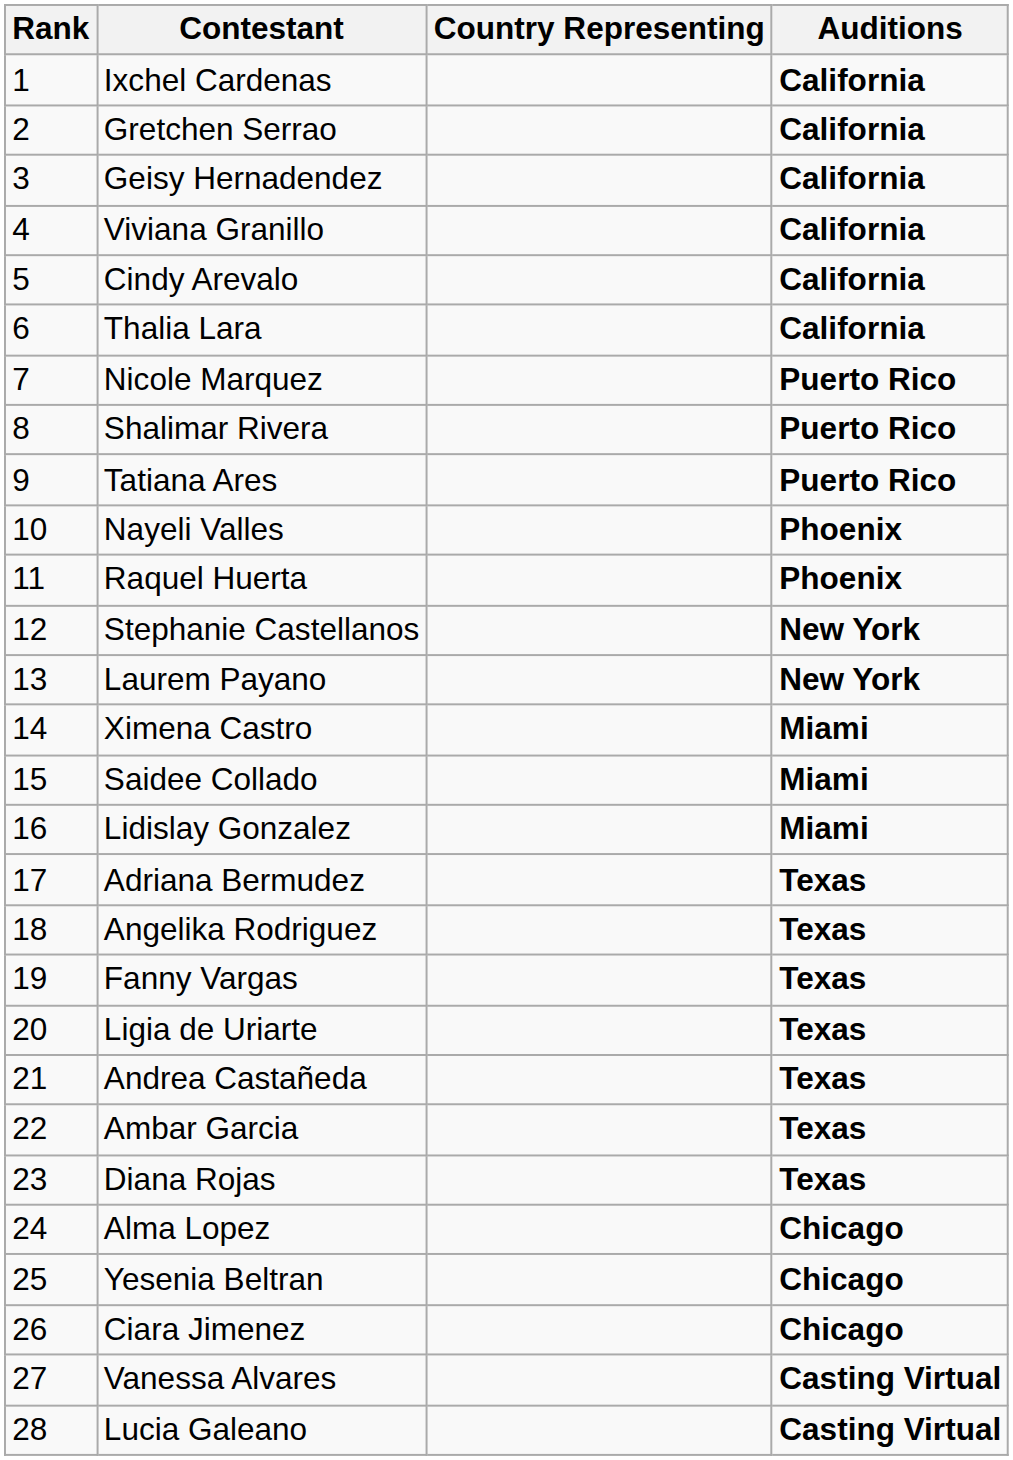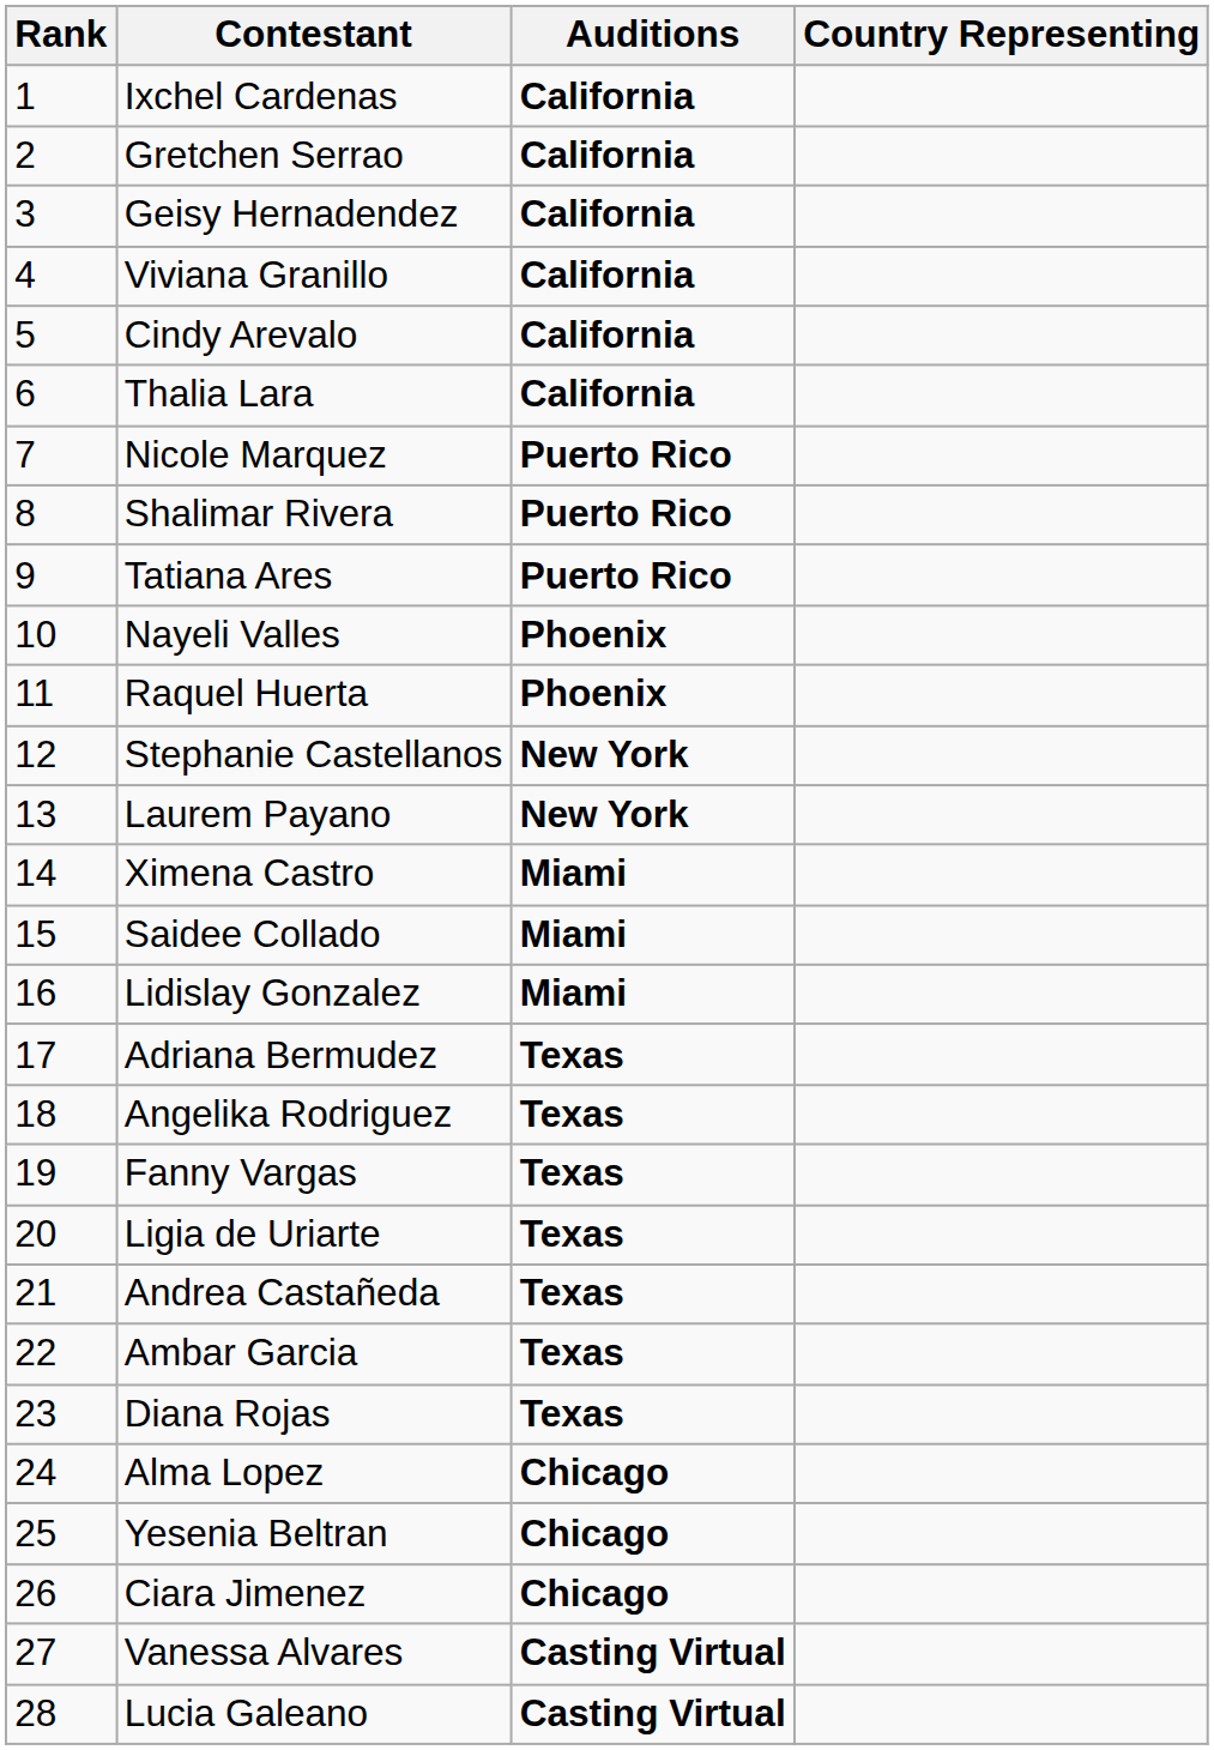 <table class="wikitable">
 <tr>
 <th>Rank</th>
 <th>Contestant</th>
+<th>Auditions</th>
 <th>Country Representing</th>
-<th>Auditions</th>
 </tr>
 <tr>
 <td>1</td>
 <td>Ixchel Cardenas</td>
+<td><strong>California</strong></td>
 <td><strong></strong></td>
-<td><strong>California</strong></td>
 </tr>
 <tr>
 <td>2</td>
 <td>Gretchen Serrao</td>
+<td><strong>California</strong></td>
 <td><strong></strong></td>
-<td><strong>California</strong></td>
 </tr>
 <tr>
 <td>3</td>
 <td>Geisy Hernadendez</td>
+<td><strong>California</strong></td>
 <td><strong></strong></td>
-<td><strong>California</strong></td>
 </tr>
 <tr>
 <td>4</td>
 <td>Viviana Granillo</td>
+<td><strong>California</strong></td>
 <td><strong></strong></td>
-<td><strong>California</strong></td>
 </tr>
 <tr>
 <td>5</td>
 <td>Cindy Arevalo</td>
+<td><strong>California</strong></td>
 <td><strong></strong></td>
-<td><strong>California</strong></td>
 </tr>
 <tr>
 <td>6</td>
 <td>Thalia Lara</td>
+<td><strong>California</strong></td>
 <td><strong></strong></td>
-<td><strong>California</strong></td>
 </tr>
 <tr>
 <td>7</td>
 <td>Nicole Marquez</td>
+<td><strong>Puerto Rico</strong></td>
 <td><strong></strong></td>
-<td><strong>Puerto Rico</strong></td>
 </tr>
 <tr>
 <td>8</td>
 <td>Shalimar Rivera</td>
+<td><strong>Puerto Rico</strong></td>
 <td><strong></strong></td>
-<td><strong>Puerto Rico</strong></td>
 </tr>
 <tr>
 <td>9</td>
 <td>Tatiana Ares</td>
+<td><strong>Puerto Rico</strong></td>
 <td><strong></strong></td>
-<td><strong>Puerto Rico</strong></td>
 </tr>
 <tr>
 <td>10</td>
 <td>Nayeli Valles</td>
+<td><strong>Phoenix</strong></td>
 <td><strong></strong></td>
-<td><strong>Phoenix</strong></td>
 </tr>
 <tr>
 <td>11</td>
 <td>Raquel Huerta</td>
+<td><strong>Phoenix</strong></td>
 <td><strong></strong></td>
-<td><strong>Phoenix</strong></td>
 </tr>
 <tr>
 <td>12</td>
 <td>Stephanie Castellanos</td>
+<td><strong>New York</strong></td>
 <td><strong></strong></td>
-<td><strong>New York</strong></td>
 </tr>
 <tr>
 <td>13</td>
 <td>Laurem Payano</td>
+<td><strong>New York</strong></td>
 <td><strong></strong></td>
-<td><strong>New York</strong></td>
 </tr>
 <tr>
 <td>14</td>
 <td>Ximena Castro</td>
+<td><strong>Miami</strong></td>
 <td><strong></strong></td>
-<td><strong>Miami</strong></td>
 </tr>
 <tr>
 <td>15</td>
 <td>Saidee Collado</td>
+<td><strong>Miami</strong></td>
 <td><strong></strong></td>
-<td><strong>Miami</strong></td>
 </tr>
 <tr>
 <td>16</td>
 <td>Lidislay Gonzalez</td>
+<td><strong>Miami</strong></td>
 <td><strong></strong></td>
-<td><strong>Miami</strong></td>
 </tr>
 <tr>
 <td>17</td>
 <td>Adriana Bermudez</td>
+<td><strong>Texas</strong></td>
 <td><strong></strong></td>
-<td><strong>Texas</strong></td>
 </tr>
 <tr>
 <td>18</td>
 <td>Angelika Rodriguez</td>
+<td><strong>Texas</strong></td>
 <td><strong></strong></td>
-<td><strong>Texas</strong></td>
 </tr>
 <tr>
 <td>19</td>
 <td>Fanny Vargas</td>
+<td><strong>Texas</strong></td>
 <td><strong></strong></td>
-<td><strong>Texas</strong></td>
 </tr>
 <tr>
 <td>20</td>
 <td>Ligia de Uriarte</td>
+<td><strong>Texas</strong></td>
 <td><strong></strong></td>
-<td><strong>Texas</strong></td>
 </tr>
 <tr>
 <td>21</td>
 <td>Andrea Castañeda</td>
+<td><strong>Texas</strong></td>
 <td><strong></strong></td>
-<td><strong>Texas</strong></td>
 </tr>
 <tr>
 <td>22</td>
 <td>Ambar Garcia</td>
+<td><strong>Texas</strong></td>
 <td><strong></strong></td>
-<td><strong>Texas</strong></td>
 </tr>
 <tr>
 <td>23</td>
 <td>Diana Rojas</td>
+<td><strong>Texas</strong></td>
 <td><strong></strong></td>
-<td><strong>Texas</strong></td>
 </tr>
 <tr>
 <td>24</td>
 <td>Alma Lopez</td>
+<td><strong>Chicago</strong></td>
 <td><strong></strong></td>
-<td><strong>Chicago</strong></td>
 </tr>
 <tr>
 <td>25</td>
 <td>Yesenia Beltran</td>
+<td><strong>Chicago</strong></td>
 <td><strong></strong></td>
-<td><strong>Chicago</strong></td>
 </tr>
 <tr>
 <td>26</td>
 <td>Ciara Jimenez</td>
+<td><strong>Chicago</strong></td>
 <td><strong></strong></td>
-<td><strong>Chicago</strong></td>
 </tr>
 <tr>
 <td>27</td>
 <td>Vanessa Alvares</td>
+<td><strong>Casting Virtual</strong></td>
 <td><strong></strong></td>
-<td><strong>Casting Virtual</strong></td>
 </tr>
 <tr>
 <td>28</td>
 <td>Lucia Galeano</td>
+<td><strong>Casting Virtual</strong></td>
 <td><strong></strong></td>
-<td><strong>Casting Virtual</strong></td>
 </tr>
 </table>
